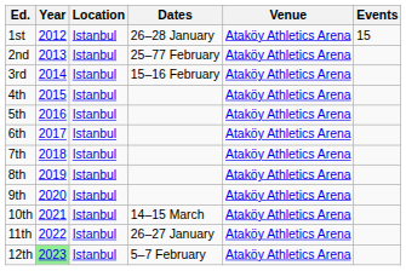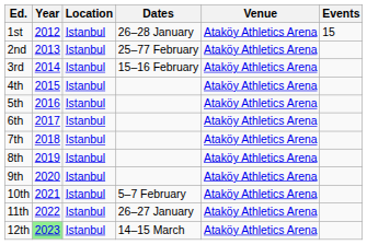 <table class="wikitable">
 <tr>
 <th>Ed.</th>
 <th>Year</th>
 <th>Location</th>
 <th>Dates</th>
 <th>Venue</th>
 <th>Events</th>
 </tr>
 <tr>
 <td>1st</td>
 <td><a href='#'>2012</a></td>
 <td align=left><a href='#'>Istanbul</a></td>
 <td align=left>26–28 January</td>
 <td align=left><a href='#'>Ataköy Athletics Arena</a></td>
 <td>15</td>
 </tr>
 <tr>
 <td>2nd</td>
 <td><a href='#'>2013</a></td>
 <td align=left><a href='#'>Istanbul</a></td>
 <td align=left>25–77 February</td>
 <td align=left><a href='#'>Ataköy Athletics Arena</a></td>
 <td></td>
 </tr>
 <tr>
 <td>3rd</td>
 <td><a href='#'>2014</a></td>
 <td align=left><a href='#'>Istanbul</a></td>
 <td align=left>15–16 February</td>
 <td align=left><a href='#'>Ataköy Athletics Arena</a></td>
 <td></td>
 </tr>
 <tr>
 <td>4th</td>
 <td><a href='#'>2015</a></td>
 <td align=left><a href='#'>Istanbul</a></td>
 <td align=left></td>
 <td align=left><a href='#'>Ataköy Athletics Arena</a></td>
 <td></td>
 </tr>
 <tr>
 <td>5th</td>
 <td><a href='#'>2016</a></td>
 <td align=left><a href='#'>Istanbul</a></td>
 <td align=left></td>
 <td align=left><a href='#'>Ataköy Athletics Arena</a></td>
 <td></td>
 </tr>
 <tr>
 <td>6th</td>
 <td><a href='#'>2017</a></td>
 <td align=left><a href='#'>Istanbul</a></td>
 <td align=left></td>
 <td align=left><a href='#'>Ataköy Athletics Arena</a></td>
 <td></td>
 </tr>
 <tr>
 <td>7th</td>
 <td><a href='#'>2018</a></td>
 <td align=left><a href='#'>Istanbul</a></td>
 <td align=left></td>
 <td align=left><a href='#'>Ataköy Athletics Arena</a></td>
 <td></td>
 </tr>
 <tr>
 <td>8th</td>
 <td><a href='#'>2019</a></td>
 <td align=left><a href='#'>Istanbul</a></td>
 <td align=left></td>
 <td align=left><a href='#'>Ataköy Athletics Arena</a></td>
 <td></td>
 </tr>
 <tr>
 <td>9th</td>
 <td><a href='#'>2020</a></td>
 <td align=left><a href='#'>Istanbul</a></td>
 <td align=left></td>
 <td align=left><a href='#'>Ataköy Athletics Arena</a></td>
 <td></td>
 </tr>
 <tr>
 <td>10th</td>
 <td><a href='#'>2021</a></td>
 <td align=left><a href='#'>Istanbul</a></td>
-<td align=left>14–15 March</td>
+<td align=left>5–7 February</td>
 <td align=left><a href='#'>Ataköy Athletics Arena</a></td>
 <td></td>
 </tr>
 <tr>
 <td>11th</td>
 <td><a href='#'>2022</a></td>
 <td align=left><a href='#'>Istanbul</a></td>
 <td align=left>26–27 January</td>
 <td align=left><a href='#'>Ataköy Athletics Arena</a></td>
 <td></td>
 </tr>
 <tr>
 <td>12th</td>
 <td style="background: lightgreen;"><a href='#'>2023</a></td>
 <td align=left><a href='#'>Istanbul</a></td>
-<td align=left>5–7 February</td>
+<td align=left>14–15 March</td>
 <td align=left><a href='#'>Ataköy Athletics Arena</a></td>
 <td></td>
 </tr>
 </table>
